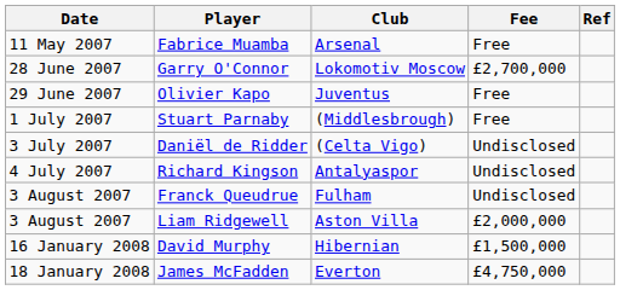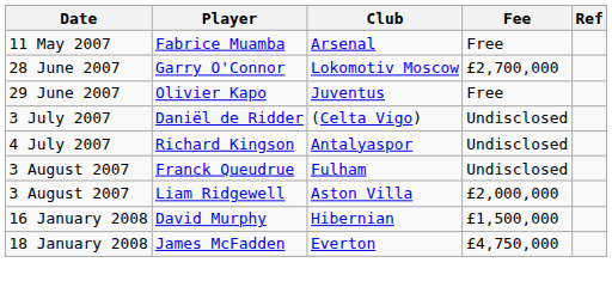 <table class="wikitable" style="text-align: left">
 <tr>
 <th>Date</th>
 <th>Player</th>
 <th>Club</th>
 <th>Fee</th>
 <th>Ref</th>
 </tr>
 <tr>
 <td>11 May 2007</td>
 <td><a href='#'>Fabrice Muamba</a></td>
 <td><a href='#'>Arsenal</a></td>
 <td>Free</td>
 <td style="text-align: center"></td>
 </tr>
 <tr>
 <td>28 June 2007</td>
 <td><a href='#'>Garry O'Connor</a></td>
 <td><a href='#'>Lokomotiv Moscow</a></td>
 <td>£2,700,000</td>
 <td style="text-align: center"></td>
 </tr>
 <tr>
 <td>29 June 2007</td>
 <td><a href='#'>Olivier Kapo</a></td>
 <td><a href='#'>Juventus</a></td>
-<td>Free</td>
-<td style="text-align: center"></td>
-</tr>
-<tr>
-<td>1 July 2007</td>
-<td><a href='#'>Stuart Parnaby</a></td>
-<td>(<a href='#'>Middlesbrough</a>)</td>
 <td>Free</td>
 <td style="text-align: center"></td>
 </tr>
 <tr>
 <td>3 July 2007</td>
 <td><a href='#'>Daniël de Ridder</a></td>
 <td>(<a href='#'>Celta Vigo</a>)</td>
 <td>Undisclosed</td>
 <td style="text-align: center"></td>
 </tr>
 <tr>
 <td>4 July 2007</td>
 <td><a href='#'>Richard Kingson</a></td>
 <td><a href='#'>Antalyaspor</a></td>
 <td>Undisclosed</td>
 <td style="text-align: center"></td>
 </tr>
 <tr>
 <td>3 August 2007</td>
 <td><a href='#'>Franck Queudrue</a></td>
 <td><a href='#'>Fulham</a></td>
 <td>Undisclosed</td>
 <td style="text-align: center"></td>
 </tr>
 <tr>
 <td>3 August 2007</td>
 <td><a href='#'>Liam Ridgewell</a></td>
 <td><a href='#'>Aston Villa</a></td>
 <td>£2,000,000</td>
 <td style="text-align: center"></td>
 </tr>
 <tr>
 <td>16 January 2008</td>
 <td><a href='#'>David Murphy</a></td>
 <td><a href='#'>Hibernian</a></td>
 <td>£1,500,000</td>
 <td style="text-align: center"></td>
 </tr>
 <tr>
 <td>18 January 2008</td>
 <td><a href='#'>James McFadden</a></td>
 <td><a href='#'>Everton</a></td>
 <td>£4,750,000</td>
 <td style="text-align: center"></td>
 </tr>
 </table>
